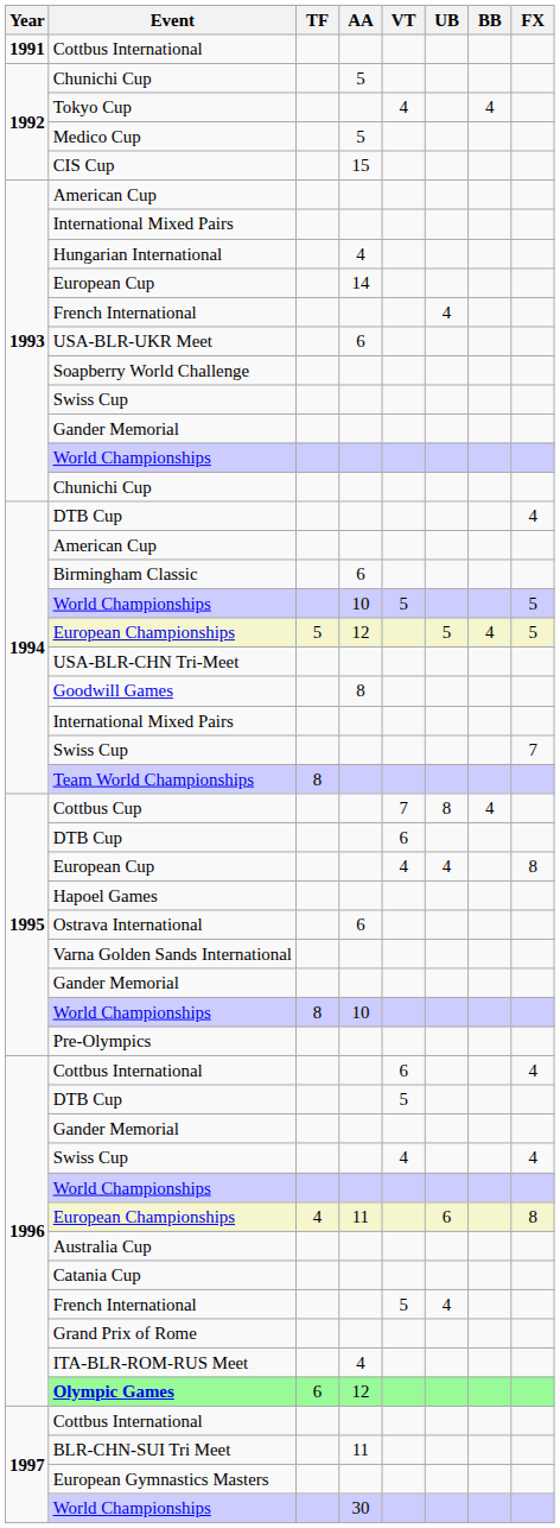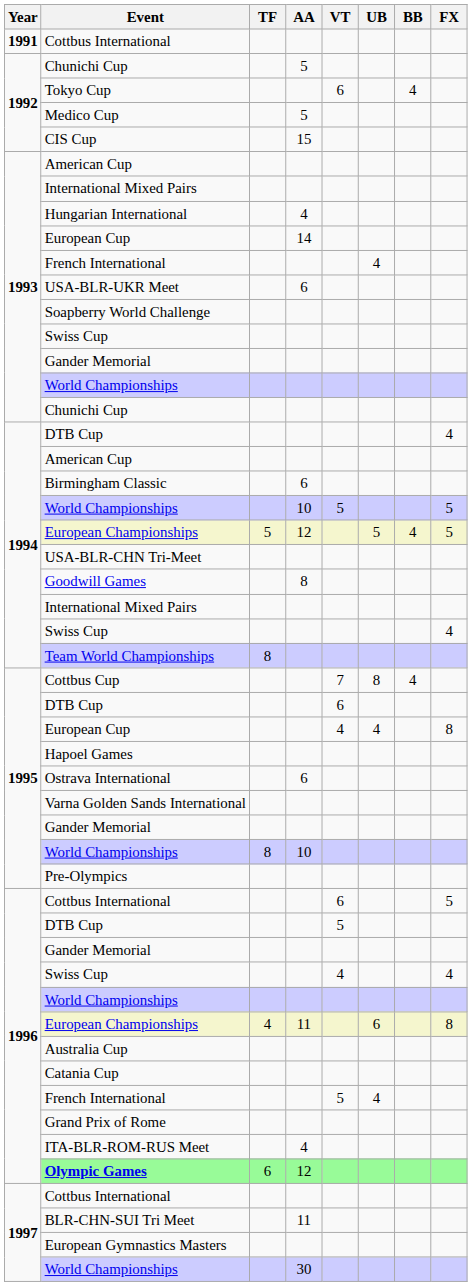 <table class="wikitable" style="text-align:center; font-size:95%;">
 <tr>
 <th align="center">Year</th>
 <th align="center">Event</th>
 <th style="width:30px;">TF</th>
 <th style="width:30px;">AA</th>
 <th style="width:30px;">VT</th>
 <th style="width:30px;">UB</th>
 <th style="width:30px;">BB</th>
 <th style="width:30px;">FX</th>
 </tr>
 <tr>
 <td rowspan="1"><strong>1991</strong></td>
 <td align="left">Cottbus International</td>
 <td></td>
 <td></td>
 <td></td>
 <td></td>
 <td></td>
 <td></td>
 </tr>
 <tr>
 <td rowspan="4"><strong>1992</strong></td>
 <td align="left">Chunichi Cup</td>
 <td></td>
 <td>5</td>
 <td></td>
 <td></td>
 <td></td>
 <td></td>
 </tr>
 <tr>
 <td align="left">Tokyo Cup</td>
 <td></td>
 <td></td>
-<td>4</td>
+<td>6</td>
 <td></td>
 <td>4</td>
 <td></td>
 </tr>
 <tr>
 <td align="left">Medico Cup</td>
 <td></td>
 <td>5</td>
 <td></td>
 <td></td>
 <td></td>
 <td></td>
 </tr>
 <tr>
 <td align="left">CIS Cup</td>
 <td></td>
 <td>15</td>
 <td></td>
 <td></td>
 <td></td>
 <td></td>
 </tr>
 <tr>
 <td rowspan="11"><strong>1993</strong></td>
 <td align="left">American Cup</td>
 <td></td>
 <td></td>
 <td></td>
 <td></td>
 <td></td>
 <td></td>
 </tr>
 <tr>
 <td align="left">International Mixed Pairs</td>
 <td></td>
 <td></td>
 <td></td>
 <td></td>
 <td></td>
 <td></td>
 </tr>
 <tr>
 <td align="left">Hungarian International</td>
 <td></td>
 <td>4</td>
 <td></td>
 <td></td>
 <td></td>
 <td></td>
 </tr>
 <tr>
 <td align="left">European Cup</td>
 <td></td>
 <td>14</td>
 <td></td>
 <td></td>
 <td></td>
 <td></td>
 </tr>
 <tr>
 <td align="left">French International</td>
 <td></td>
 <td></td>
 <td></td>
 <td>4</td>
 <td></td>
 <td></td>
 </tr>
 <tr>
 <td align="left">USA-BLR-UKR Meet</td>
 <td></td>
 <td>6</td>
 <td></td>
 <td></td>
 <td></td>
 <td></td>
 </tr>
 <tr>
 <td align="left">Soapberry World Challenge</td>
 <td></td>
 <td></td>
 <td></td>
 <td></td>
 <td></td>
 <td></td>
 </tr>
 <tr>
 <td align="left">Swiss Cup</td>
 <td></td>
 <td></td>
 <td></td>
 <td></td>
 <td></td>
 <td></td>
 </tr>
 <tr>
 <td align="left">Gander Memorial</td>
 <td></td>
 <td></td>
 <td></td>
 <td></td>
 <td></td>
 <td></td>
 </tr>
 <tr bgcolor=#CCCCFF>
 <td align="left"><a href='#'>World Championships</a></td>
 <td></td>
 <td></td>
 <td></td>
 <td></td>
 <td></td>
 <td></td>
 </tr>
 <tr>
 <td align="left">Chunichi Cup</td>
 <td></td>
 <td></td>
 <td></td>
 <td></td>
 <td></td>
 <td></td>
 </tr>
 <tr>
 <td rowspan="10"><strong>1994</strong></td>
 <td align="left">DTB Cup</td>
 <td></td>
 <td></td>
 <td></td>
 <td></td>
 <td></td>
 <td>4</td>
 </tr>
 <tr>
 <td align="left">American Cup</td>
 <td></td>
 <td></td>
 <td></td>
 <td></td>
 <td></td>
 <td></td>
 </tr>
 <tr>
 <td align="left">Birmingham Classic</td>
 <td></td>
 <td>6</td>
 <td></td>
 <td></td>
 <td></td>
 <td></td>
 </tr>
 <tr bgcolor=#CCCCFF>
 <td align="left"><a href='#'>World Championships</a></td>
 <td></td>
 <td>10</td>
 <td>5</td>
 <td></td>
 <td></td>
 <td>5</td>
 </tr>
 <tr bgcolor=#F5F6CE>
 <td align="left"><a href='#'>European Championships</a></td>
 <td>5</td>
 <td>12</td>
 <td></td>
 <td>5</td>
 <td>4</td>
 <td>5</td>
 </tr>
 <tr>
 <td align="left">USA-BLR-CHN Tri-Meet</td>
 <td></td>
 <td></td>
 <td></td>
 <td></td>
 <td></td>
 <td></td>
 </tr>
 <tr>
 <td align="left"><a href='#'>Goodwill Games</a></td>
 <td></td>
 <td>8</td>
 <td></td>
 <td></td>
 <td></td>
 <td></td>
 </tr>
 <tr>
 <td align="left">International Mixed Pairs</td>
 <td></td>
 <td></td>
 <td></td>
 <td></td>
 <td></td>
 <td></td>
 </tr>
 <tr>
 <td align="left">Swiss Cup</td>
 <td></td>
 <td></td>
 <td></td>
 <td></td>
 <td></td>
-<td>7</td>
+<td>4</td>
 </tr>
 <tr bgcolor=#CCCCFF>
 <td align="left"><a href='#'>Team World Championships</a></td>
 <td>8</td>
 <td></td>
 <td></td>
 <td></td>
 <td></td>
 <td></td>
 </tr>
 <tr>
 <td rowspan="9"><strong>1995</strong></td>
 <td align="left">Cottbus Cup</td>
 <td></td>
 <td></td>
 <td>7</td>
 <td>8</td>
 <td>4</td>
 <td></td>
 </tr>
 <tr>
 <td align="left">DTB Cup</td>
 <td></td>
 <td></td>
 <td>6</td>
 <td></td>
 <td></td>
 <td></td>
 </tr>
 <tr>
 <td align="left">European Cup</td>
 <td></td>
 <td></td>
 <td>4</td>
 <td>4</td>
 <td></td>
 <td>8</td>
 </tr>
 <tr>
 <td align="left">Hapoel Games</td>
 <td></td>
 <td></td>
 <td></td>
 <td></td>
 <td></td>
 <td></td>
 </tr>
 <tr>
 <td align="left">Ostrava International</td>
 <td></td>
 <td>6</td>
 <td></td>
 <td></td>
 <td></td>
 <td></td>
 </tr>
 <tr>
 <td align="left">Varna Golden Sands International</td>
 <td></td>
 <td></td>
 <td></td>
 <td></td>
 <td></td>
 <td></td>
 </tr>
 <tr>
 <td align="left">Gander Memorial</td>
 <td></td>
 <td></td>
 <td></td>
 <td></td>
 <td></td>
 <td></td>
 </tr>
 <tr bgcolor=#CCCCFF>
 <td align="left"><a href='#'>World Championships</a></td>
 <td>8</td>
 <td>10</td>
 <td></td>
 <td></td>
 <td></td>
 <td></td>
 </tr>
 <tr>
 <td align="left">Pre-Olympics</td>
 <td></td>
 <td></td>
 <td></td>
 <td></td>
 <td></td>
 <td></td>
 </tr>
 <tr>
 <td rowspan="12"><strong>1996</strong></td>
 <td align="left">Cottbus International</td>
 <td></td>
 <td></td>
 <td>6</td>
 <td></td>
 <td></td>
-<td>4</td>
+<td>5</td>
 </tr>
 <tr>
 <td align="left">DTB Cup</td>
 <td></td>
 <td></td>
 <td>5</td>
 <td></td>
 <td></td>
 <td></td>
 </tr>
 <tr>
 <td align="left">Gander Memorial</td>
 <td></td>
 <td></td>
 <td></td>
 <td></td>
 <td></td>
 <td></td>
 </tr>
 <tr>
 <td align="left">Swiss Cup</td>
 <td></td>
 <td></td>
 <td>4</td>
 <td></td>
 <td></td>
 <td>4</td>
 </tr>
 <tr bgcolor=#CCCCFF>
 <td align="left"><a href='#'>World Championships</a></td>
 <td></td>
 <td></td>
 <td></td>
 <td></td>
 <td></td>
 <td></td>
 </tr>
 <tr bgcolor=#F5F6CE>
 <td align="left"><a href='#'>European Championships</a></td>
 <td>4</td>
 <td>11</td>
 <td></td>
 <td>6</td>
 <td></td>
 <td>8</td>
 </tr>
 <tr>
 <td align="left">Australia Cup</td>
 <td></td>
 <td></td>
 <td></td>
 <td></td>
 <td></td>
 <td></td>
 </tr>
 <tr>
 <td align="left">Catania Cup</td>
 <td></td>
 <td></td>
 <td></td>
 <td></td>
 <td></td>
 <td></td>
 </tr>
 <tr>
 <td align="left">French International</td>
 <td></td>
 <td></td>
 <td>5</td>
 <td>4</td>
 <td></td>
 <td></td>
 </tr>
 <tr>
 <td align="left">Grand Prix of Rome</td>
 <td></td>
 <td></td>
 <td></td>
 <td></td>
 <td></td>
 <td></td>
 </tr>
 <tr>
 <td align="left">ITA-BLR-ROM-RUS Meet</td>
 <td></td>
 <td>4</td>
 <td></td>
 <td></td>
 <td></td>
 <td></td>
 </tr>
 <tr bgcolor=98FB98>
 <td align="left"><strong><a href='#'>Olympic Games</a></strong></td>
 <td>6</td>
 <td>12</td>
 <td></td>
 <td></td>
 <td></td>
 <td></td>
 </tr>
 <tr>
 <td rowspan="4"><strong>1997</strong></td>
 <td align="left">Cottbus International</td>
 <td></td>
 <td></td>
 <td></td>
 <td></td>
 <td></td>
 <td></td>
 </tr>
 <tr>
 <td align="left">BLR-CHN-SUI Tri Meet</td>
 <td></td>
 <td>11</td>
 <td></td>
 <td></td>
 <td></td>
 <td></td>
 </tr>
 <tr>
 <td align="left">European Gymnastics Masters</td>
 <td></td>
 <td></td>
 <td></td>
 <td></td>
 <td></td>
 <td></td>
 </tr>
 <tr bgcolor=#CCCCFF>
 <td align="left"><a href='#'>World Championships</a></td>
 <td></td>
 <td>30</td>
 <td></td>
 <td></td>
 <td></td>
 <td></td>
 </tr>
 </table>
